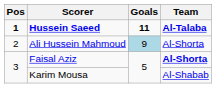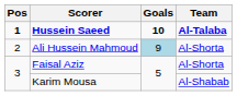 <table class="wikitable">
 <tr>
 <th>Pos</th>
 <th>Scorer</th>
 <th>Goals</th>
 <th>Team</th>
 </tr>
 <tr>
 <td align=center><strong>1</strong></td>
 <td><strong><a href='#'>Hussein Saeed</a></strong></td>
-<td align=center><strong>11</strong></td>
+<td align=center><strong>10</strong></td>
 <td><strong><a href='#'>Al-Talaba</a></strong></td>
 </tr>
 <tr>
 <td align=center>2</td>
 <td><a href='#'>Ali Hussein Mahmoud</a></td>
 <td align=center style="background: lightblue;">9</td>
 <td><a href='#'>Al-Shorta</a></td>
 </tr>
 <tr>
 <td rowspan=2 align=center>3</td>
 <td><a href='#'>Faisal Aziz</a></td>
 <td rowspan=2 align=center>5</td>
-<td><strong><a href='#'>Al-Shorta</a></strong></td>
+<td><a href='#'>Al-Shorta</a></td>
 </tr>
 <tr>
 <td>Karim Mousa</td>
 <td><a href='#'>Al-Shabab</a></td>
 </tr>
 </table>
